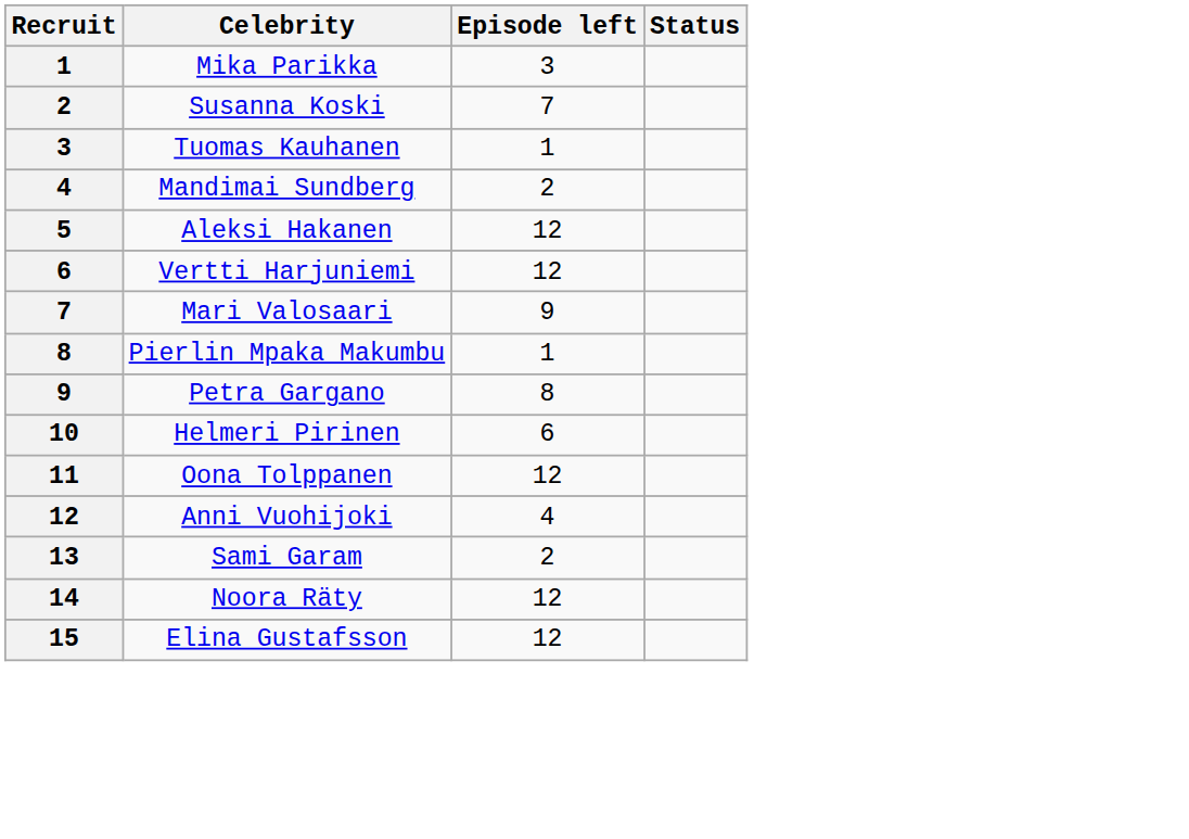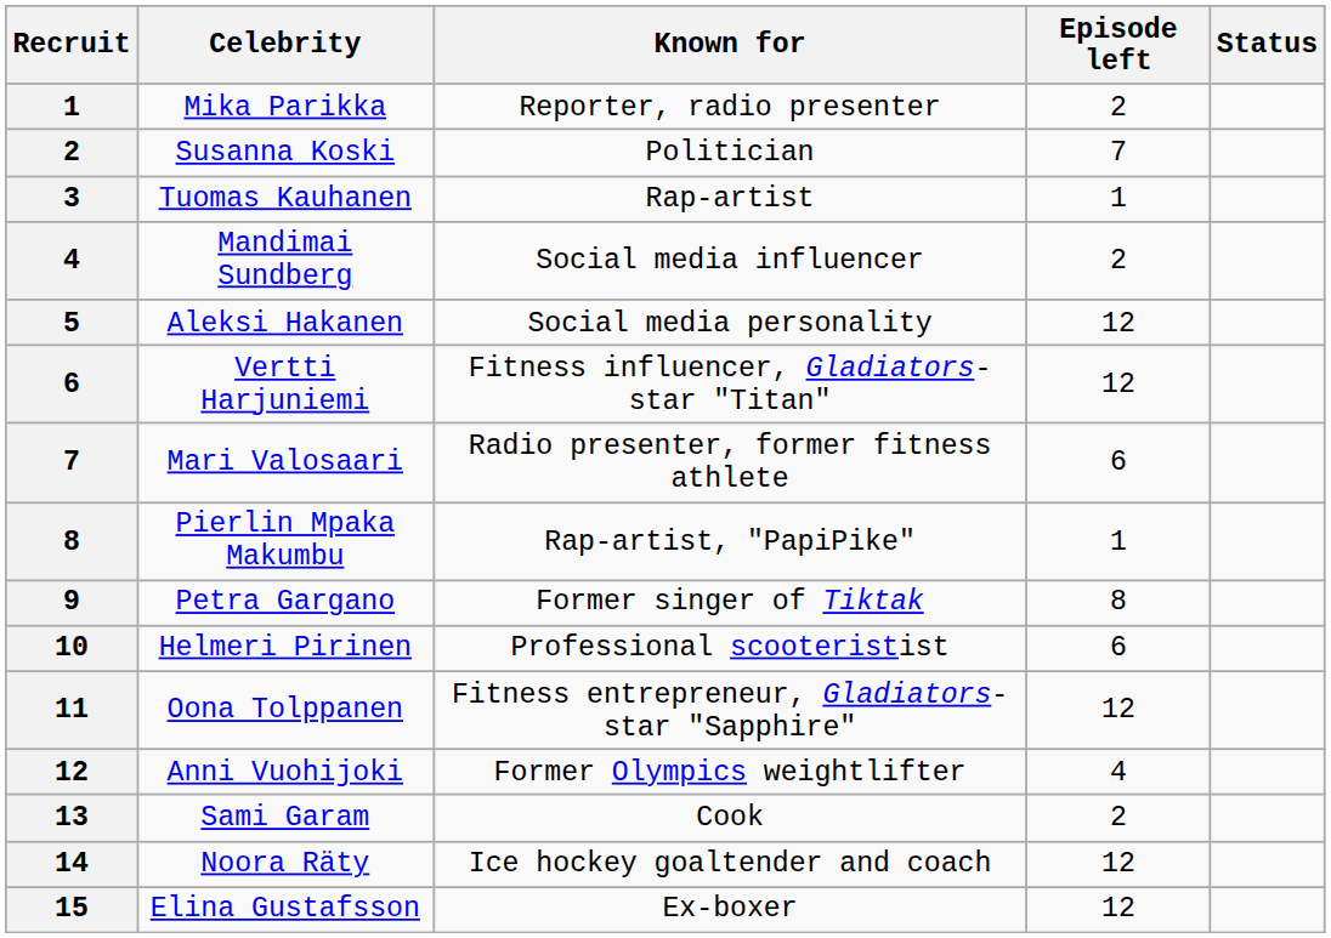 <table Class="wikitable sortable" style="text-align:center">
 <tr>
 <th>Recruit</th>
 <th>Celebrity</th>
+<th>Known for</th>
 <th>Episode left</th>
 <th>Status</th>
 </tr>
 <tr>
 <th>1</th>
 <td><a href='#'>Mika Parikka</a></td>
-<td>3</td>
+<td>Reporter, radio presenter</td>
+<td>2</td>
 <td></td>
 </tr>
 <tr>
 <th>2</th>
 <td><a href='#'>Susanna Koski</a></td>
+<td>Politician</td>
 <td>7</td>
 <td></td>
 </tr>
 <tr>
 <th>3</th>
 <td><a href='#'>Tuomas Kauhanen</a></td>
+<td>Rap-artist</td>
 <td>1</td>
 <td></td>
 </tr>
 <tr>
 <th>4</th>
 <td><a href='#'>Mandimai Sundberg</a></td>
+<td>Social media influencer</td>
 <td>2</td>
 <td></td>
 </tr>
 <tr>
 <th>5</th>
 <td><a href='#'>Aleksi Hakanen</a></td>
+<td>Social media personality</td>
 <td>12</td>
 <td></td>
 </tr>
 <tr>
 <th>6</th>
 <td><a href='#'>Vertti Harjuniemi</a></td>
+<td>Fitness influencer, <em><a href='#'>Gladiators</a></em>-star "Titan"</td>
 <td>12</td>
 <td></td>
 </tr>
 <tr>
 <th>7</th>
 <td><a href='#'>Mari Valosaari</a></td>
-<td>9</td>
+<td>Radio presenter, former fitness athlete</td>
+<td>6</td>
 <td></td>
 </tr>
 <tr>
 <th>8</th>
 <td><a href='#'>Pierlin Mpaka Makumbu</a></td>
+<td>Rap-artist, "PapiPike"</td>
 <td>1</td>
 <td></td>
 </tr>
 <tr>
 <th>9</th>
 <td><a href='#'>Petra Gargano</a></td>
+<td>Former singer of <em><a href='#'>Tiktak</a></em></td>
 <td>8</td>
 <td></td>
 </tr>
 <tr>
 <th>10</th>
 <td><a href='#'>Helmeri Pirinen</a></td>
+<td>Professional <a href='#'>scooterist</a>ist</td>
 <td>6</td>
 <td></td>
 </tr>
 <tr>
 <th>11</th>
 <td><a href='#'>Oona Tolppanen</a></td>
+<td>Fitness entrepreneur, <em><a href='#'>Gladiators</a></em>-star "Sapphire"</td>
 <td>12</td>
 <td></td>
 </tr>
 <tr>
 <th>12</th>
 <td><a href='#'>Anni Vuohijoki</a></td>
+<td>Former <a href='#'>Olympics</a> weightlifter</td>
 <td>4</td>
 <td></td>
 </tr>
 <tr>
 <th>13</th>
 <td><a href='#'>Sami Garam</a></td>
+<td>Cook</td>
 <td>2</td>
 <td></td>
 </tr>
 <tr>
 <th>14</th>
 <td><a href='#'>Noora Räty</a></td>
+<td>Ice hockey goaltender and coach</td>
 <td>12</td>
 <td></td>
 </tr>
 <tr>
 <th>15</th>
 <td><a href='#'>Elina Gustafsson</a></td>
+<td>Ex-boxer</td>
 <td>12</td>
 <td></td>
 </tr>
 </table>
